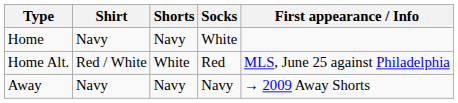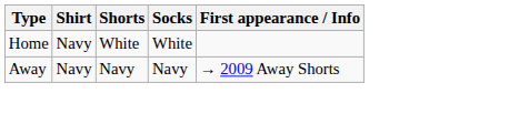 <table class="wikitable">
 <tr>
 <th>Type</th>
 <th>Shirt</th>
 <th>Shorts</th>
 <th>Socks</th>
 <th>First appearance / Info</th>
 </tr>
 <tr>
 <td>Home</td>
 <td>Navy</td>
-<td>Navy</td>
+<td>White</td>
 <td>White</td>
 <td></td>
-</tr>
-<tr>
-<td>Home Alt.</td>
-<td>Red / White</td>
-<td>White</td>
-<td>Red</td>
-<td><a href='#'>MLS</a>, June 25 against <a href='#'>Philadelphia</a></td>
 </tr>
 <tr>
 <td>Away</td>
 <td>Navy</td>
 <td>Navy</td>
 <td>Navy</td>
 <td>→ <a href='#'>2009</a> Away Shorts</td>
 </tr>
 </table>
